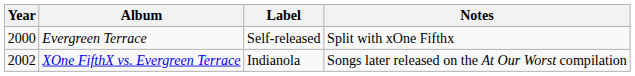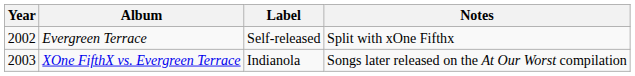 <table class=wikitable>
 <tr>
 <th>Year</th>
 <th>Album</th>
 <th>Label</th>
 <th>Notes</th>
 </tr>
 <tr>
-<td>2000</td>
+<td>2002</td>
 <td><em>Evergreen Terrace</em></td>
 <td>Self-released</td>
 <td>Split with xOne Fifthx</td>
 </tr>
 <tr>
-<td>2002</td>
+<td>2003</td>
 <td><em><a href='#'>XOne FifthX vs. Evergreen Terrace</a></em></td>
 <td>Indianola</td>
 <td>Songs later released on the <em>At Our Worst</em> compilation</td>
 </tr>
 </table>
